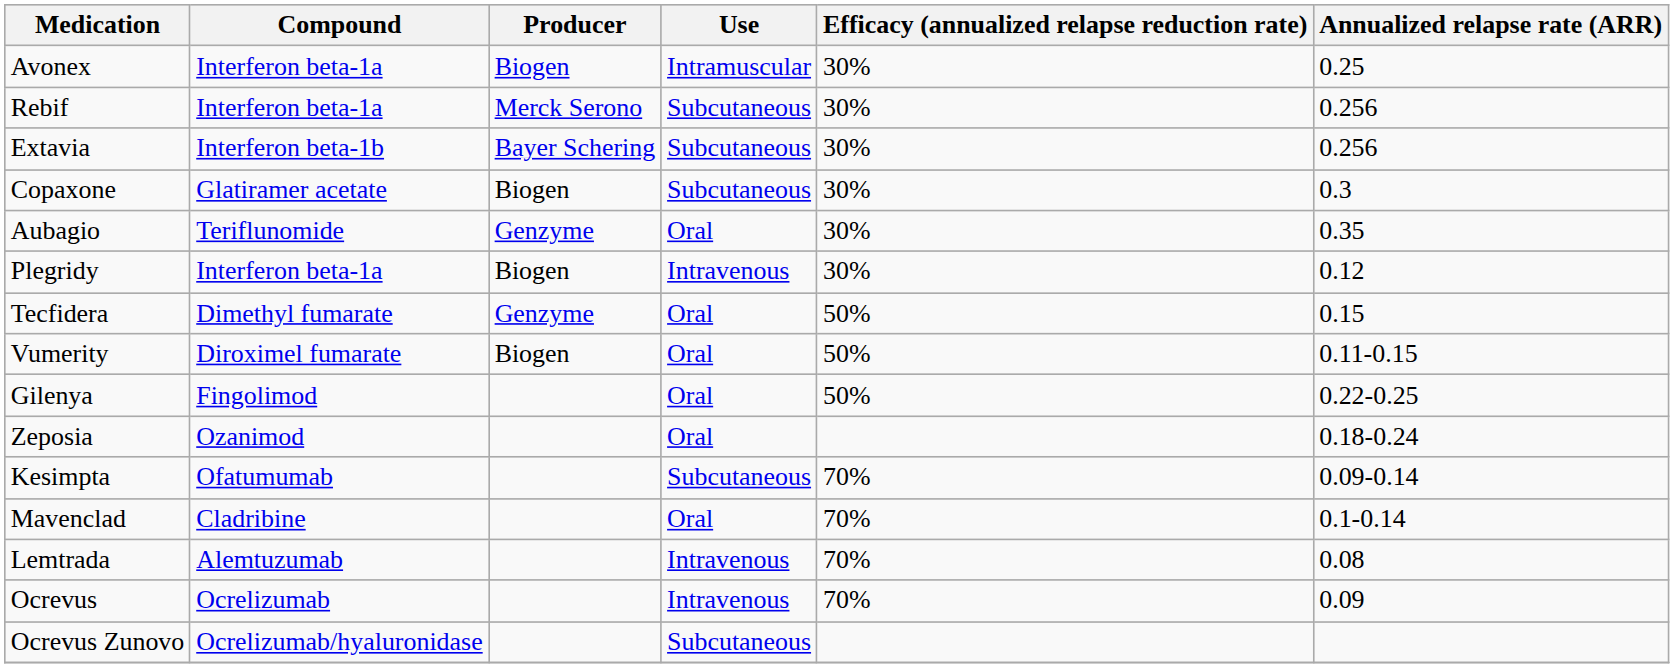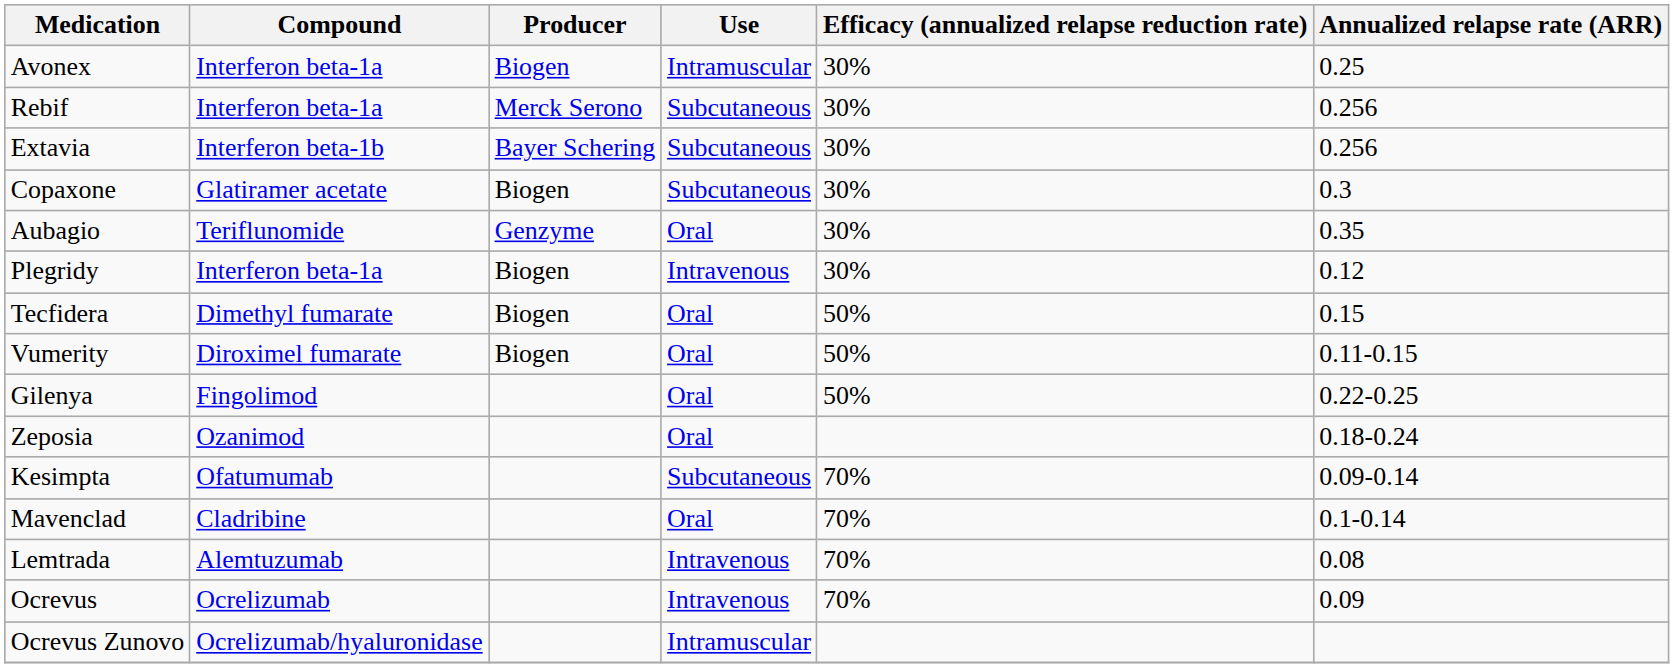 <table class="wikitable">
 <tr>
 <th>Medication</th>
 <th>Compound</th>
 <th>Producer</th>
 <th>Use</th>
 <th>Efficacy (annualized relapse reduction rate)</th>
 <th>Annualized relapse rate (ARR)</th>
 </tr>
 <tr>
 <td>Avonex</td>
 <td><a href='#'>Interferon beta-1a</a></td>
 <td><a href='#'>Biogen</a></td>
 <td><a href='#'>Intramuscular</a></td>
 <td>30%</td>
 <td>0.25</td>
 </tr>
 <tr>
 <td>Rebif</td>
 <td><a href='#'>Interferon beta-1a</a></td>
 <td><a href='#'>Merck Serono</a></td>
 <td><a href='#'>Subcutaneous</a></td>
 <td>30%</td>
 <td>0.256</td>
 </tr>
 <tr>
 <td>Extavia</td>
 <td><a href='#'>Interferon beta-1b</a></td>
 <td><a href='#'>Bayer Schering</a></td>
 <td><a href='#'>Subcutaneous</a></td>
 <td>30%</td>
 <td>0.256</td>
 </tr>
 <tr>
 <td>Copaxone</td>
 <td><a href='#'>Glatiramer acetate</a></td>
 <td>Biogen</td>
 <td><a href='#'>Subcutaneous</a></td>
 <td>30%</td>
 <td>0.3</td>
 </tr>
 <tr>
 <td>Aubagio</td>
 <td><a href='#'>Teriflunomide</a></td>
 <td><a href='#'>Genzyme</a></td>
 <td><a href='#'>Oral</a></td>
 <td>30%</td>
 <td>0.35</td>
 </tr>
 <tr>
 <td>Plegridy</td>
 <td><a href='#'>Interferon beta-1a</a></td>
 <td>Biogen</td>
 <td><a href='#'>Intravenous</a></td>
 <td>30%</td>
 <td>0.12</td>
 </tr>
 <tr>
 <td>Tecfidera</td>
 <td><a href='#'>Dimethyl fumarate</a></td>
-<td><a href='#'>Genzyme</a></td>
+<td>Biogen</td>
 <td><a href='#'>Oral</a></td>
 <td>50%</td>
 <td>0.15</td>
 </tr>
 <tr>
 <td>Vumerity</td>
 <td><a href='#'>Diroximel fumarate</a></td>
 <td>Biogen</td>
 <td><a href='#'>Oral</a></td>
 <td>50%</td>
 <td>0.11-0.15</td>
 </tr>
 <tr>
 <td>Gilenya</td>
 <td><a href='#'>Fingolimod</a></td>
 <td></td>
 <td><a href='#'>Oral</a></td>
 <td>50%</td>
 <td>0.22-0.25</td>
 </tr>
 <tr>
 <td>Zeposia</td>
 <td><a href='#'>Ozanimod</a></td>
 <td></td>
 <td><a href='#'>Oral</a></td>
 <td></td>
 <td>0.18-0.24</td>
 </tr>
 <tr>
 <td>Kesimpta</td>
 <td><a href='#'>Ofatumumab</a></td>
 <td></td>
 <td><a href='#'>Subcutaneous</a></td>
 <td>70%</td>
 <td>0.09-0.14</td>
 </tr>
 <tr>
 <td>Mavenclad</td>
 <td><a href='#'>Cladribine</a></td>
 <td></td>
 <td><a href='#'>Oral</a></td>
 <td>70%</td>
 <td>0.1-0.14</td>
 </tr>
 <tr>
 <td>Lemtrada</td>
 <td><a href='#'>Alemtuzumab</a></td>
 <td></td>
 <td><a href='#'>Intravenous</a></td>
 <td>70%</td>
 <td>0.08</td>
 </tr>
 <tr>
 <td>Ocrevus</td>
 <td><a href='#'>Ocrelizumab</a></td>
 <td></td>
 <td><a href='#'>Intravenous</a></td>
 <td>70%</td>
 <td>0.09</td>
 </tr>
 <tr>
 <td>Ocrevus Zunovo</td>
 <td><a href='#'>Ocrelizumab/hyaluronidase</a></td>
 <td></td>
-<td><a href='#'>Subcutaneous</a></td>
+<td><a href='#'>Intramuscular</a></td>
 <td></td>
 <td></td>
 </tr>
 <tr>
 </tr>
 </table>
